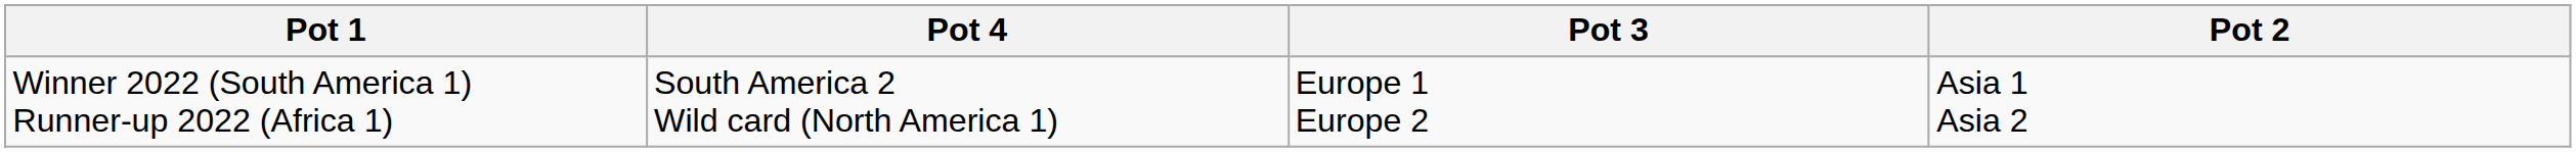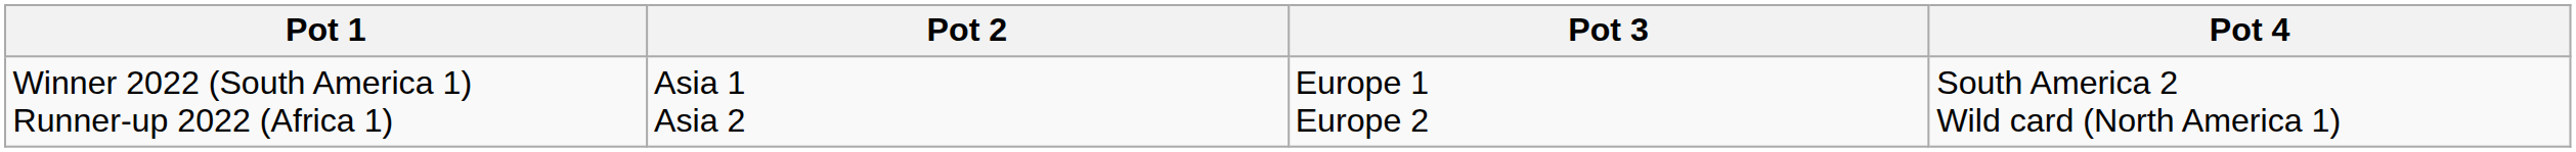 <table class="wikitable">
 <tr>
 <th style="width: 15%;">Pot 1</th>
+<th style="width: 15%;">Pot 2</th>
+<th style="width: 15%;">Pot 3</th>
 <th style="width: 15%;">Pot 4</th>
-<th style="width: 15%;">Pot 3</th>
-<th style="width: 15%;">Pot 2</th>
 </tr>
 <tr>
 <td style="vertical-align: top;">Winner 2022 (South America 1)<br>Runner-up 2022 (Africa 1)</td>
+<td style="vertical-align: top;">Asia 1<br>Asia 2</td>
+<td style="vertical-align: top;">Europe 1<br>Europe 2</td>
 <td style="vertical-align: top;">South America 2<br>Wild card (North America 1)</td>
-<td style="vertical-align: top;">Europe 1<br>Europe 2</td>
-<td style="vertical-align: top;">Asia 1<br>Asia 2</td>
 </tr>
 </table>
